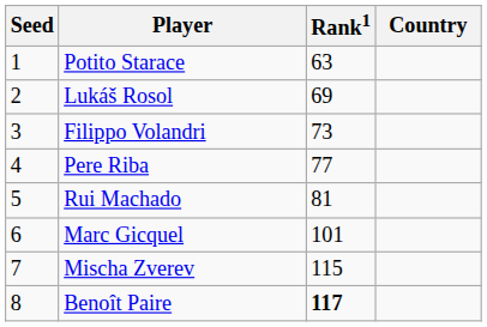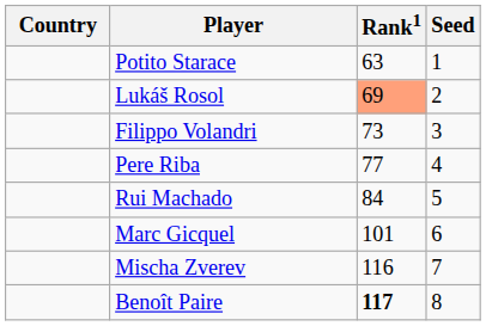 <table class="sortable wikitable">
 <tr>
-<th>Seed</th>
+<th width="70">Country</th>
 <th width="175">Player</th>
 <th>Rank<sup>1</sup></th>
-<th width="70">Country</th>
+<th>Seed</th>
 </tr>
 <tr>
-<td>1</td>
+<td></td>
 <td><a href='#'>Potito Starace</a></td>
 <td>63</td>
-<td></td>
+<td>1</td>
 </tr>
 <tr>
+<td></td>
+<td><a href='#'>Lukáš Rosol</a></td>
+<td style="background: lightsalmon;">69</td>
 <td>2</td>
-<td><a href='#'>Lukáš Rosol</a></td>
-<td>69</td>
-<td></td>
 </tr>
 <tr>
-<td>3</td>
+<td></td>
 <td><a href='#'>Filippo Volandri</a></td>
 <td>73</td>
-<td></td>
+<td>3</td>
 </tr>
 <tr>
-<td>4</td>
+<td></td>
 <td><a href='#'>Pere Riba</a></td>
 <td>77</td>
-<td></td>
+<td>4</td>
 </tr>
 <tr>
+<td></td>
+<td><a href='#'>Rui Machado</a></td>
+<td>84</td>
 <td>5</td>
-<td><a href='#'>Rui Machado</a></td>
-<td>81</td>
-<td></td>
 </tr>
 <tr>
-<td>6</td>
+<td></td>
 <td><a href='#'>Marc Gicquel</a></td>
 <td>101</td>
-<td></td>
+<td>6</td>
 </tr>
 <tr>
+<td></td>
+<td><a href='#'>Mischa Zverev</a></td>
+<td>116</td>
 <td>7</td>
-<td><a href='#'>Mischa Zverev</a></td>
-<td>115</td>
-<td></td>
 </tr>
 <tr>
-<td>8</td>
+<td></td>
 <td><a href='#'>Benoît Paire</a></td>
 <td><strong>117</strong></td>
-<td></td>
+<td>8</td>
 </tr>
 </table>
